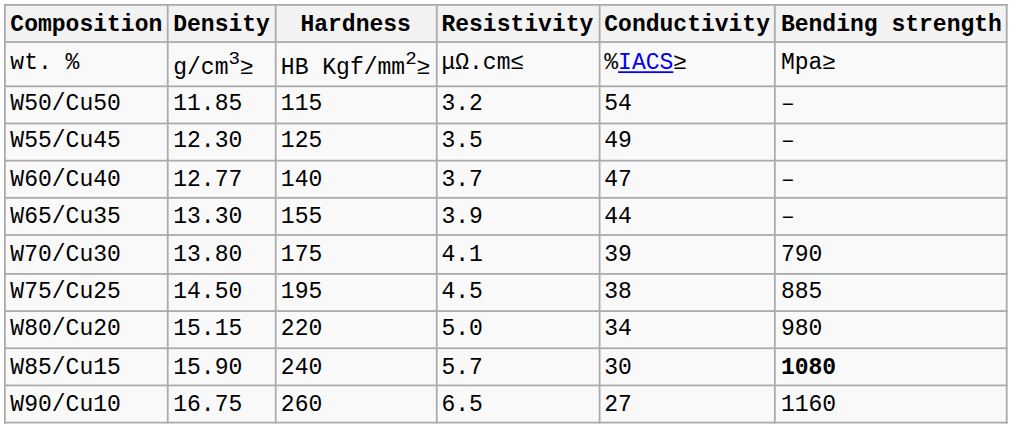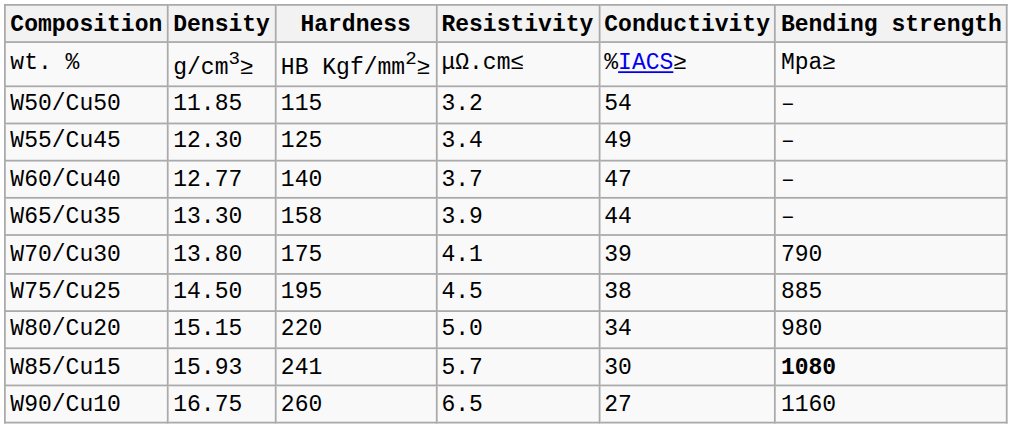 <table class="wikitable">
 <tr>
 <th>Composition</th>
 <th>Density</th>
 <th>Hardness</th>
 <th>Resistivity</th>
 <th>Conductivity</th>
 <th>Bending strength</th>
 </tr>
 <tr>
 <td>wt. %</td>
 <td>g/cm<sup>3</sup>≥</td>
 <td>HB Kgf/mm<sup>2</sup>≥</td>
 <td>μΩ.cm≤</td>
 <td>%<a href='#'>IACS</a>≥</td>
 <td>Mpa≥</td>
 </tr>
 <tr>
 <td>W50/Cu50</td>
 <td>11.85</td>
 <td>115</td>
 <td>3.2</td>
 <td>54</td>
 <td>–</td>
 </tr>
 <tr>
 <td>W55/Cu45</td>
 <td>12.30</td>
 <td>125</td>
-<td>3.5</td>
+<td>3.4</td>
 <td>49</td>
 <td>–</td>
 </tr>
 <tr>
 <td>W60/Cu40</td>
 <td>12.77</td>
 <td>140</td>
 <td>3.7</td>
 <td>47</td>
 <td>–</td>
 </tr>
 <tr>
 <td>W65/Cu35</td>
 <td>13.30</td>
-<td>155</td>
+<td>158</td>
 <td>3.9</td>
 <td>44</td>
 <td>–</td>
 </tr>
 <tr>
 <td>W70/Cu30</td>
 <td>13.80</td>
 <td>175</td>
 <td>4.1</td>
 <td>39</td>
 <td>790</td>
 </tr>
 <tr>
 <td>W75/Cu25</td>
 <td>14.50</td>
 <td>195</td>
 <td>4.5</td>
 <td>38</td>
 <td>885</td>
 </tr>
 <tr>
 <td>W80/Cu20</td>
 <td>15.15</td>
 <td>220</td>
 <td>5.0</td>
 <td>34</td>
 <td>980</td>
 </tr>
 <tr>
 <td>W85/Cu15</td>
-<td>15.90</td>
-<td>240</td>
+<td>15.93</td>
+<td>241</td>
 <td>5.7</td>
 <td>30</td>
 <td><strong>1080</strong></td>
 </tr>
 <tr>
 <td>W90/Cu10</td>
 <td>16.75</td>
 <td>260</td>
 <td>6.5</td>
 <td>27</td>
 <td>1160</td>
 </tr>
 </table>
